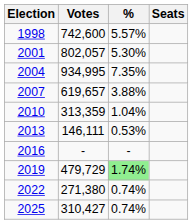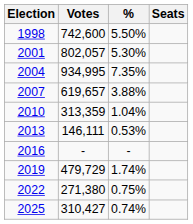 <table class=wikitable style="text-align:center">
 <tr>
 <th>Election</th>
 <th>Votes</th>
 <th>%</th>
 <th>Seats</th>
 </tr>
 <tr>
 <td><a href='#'>1998</a></td>
 <td>742,600</td>
-<td>5.57%</td>
+<td>5.50%</td>
 <td></td>
 </tr>
 <tr>
 <td><a href='#'>2001</a></td>
 <td>802,057</td>
 <td>5.30%</td>
 <td></td>
 </tr>
 <tr>
 <td><a href='#'>2004</a></td>
 <td>934,995</td>
 <td>7.35%</td>
 <td></td>
 </tr>
 <tr>
 <td><a href='#'>2007</a></td>
 <td>619,657</td>
 <td>3.88%</td>
 <td></td>
 </tr>
 <tr>
 <td><a href='#'>2010</a></td>
 <td>313,359</td>
 <td>1.04%</td>
 <td></td>
 </tr>
 <tr>
 <td><a href='#'>2013</a></td>
 <td>146,111</td>
 <td>0.53%</td>
 <td></td>
 </tr>
 <tr>
 <td><a href='#'>2016</a></td>
 <td style="text-align:center;">-</td>
 <td style="text-align:center;">-</td>
 <td></td>
 </tr>
 <tr>
 <td><a href='#'>2019</a></td>
 <td>479,729</td>
-<td style="background: lightgreen;">1.74%</td>
+<td>1.74%</td>
 <td></td>
 </tr>
 <tr>
 <td><a href='#'>2022</a></td>
 <td>271,380</td>
-<td>0.74%</td>
+<td>0.75%</td>
 <td></td>
 </tr>
 <tr>
 <td><a href='#'>2025</a></td>
 <td>310,427</td>
 <td>0.74%</td>
 <td></td>
 </tr>
 </table>
